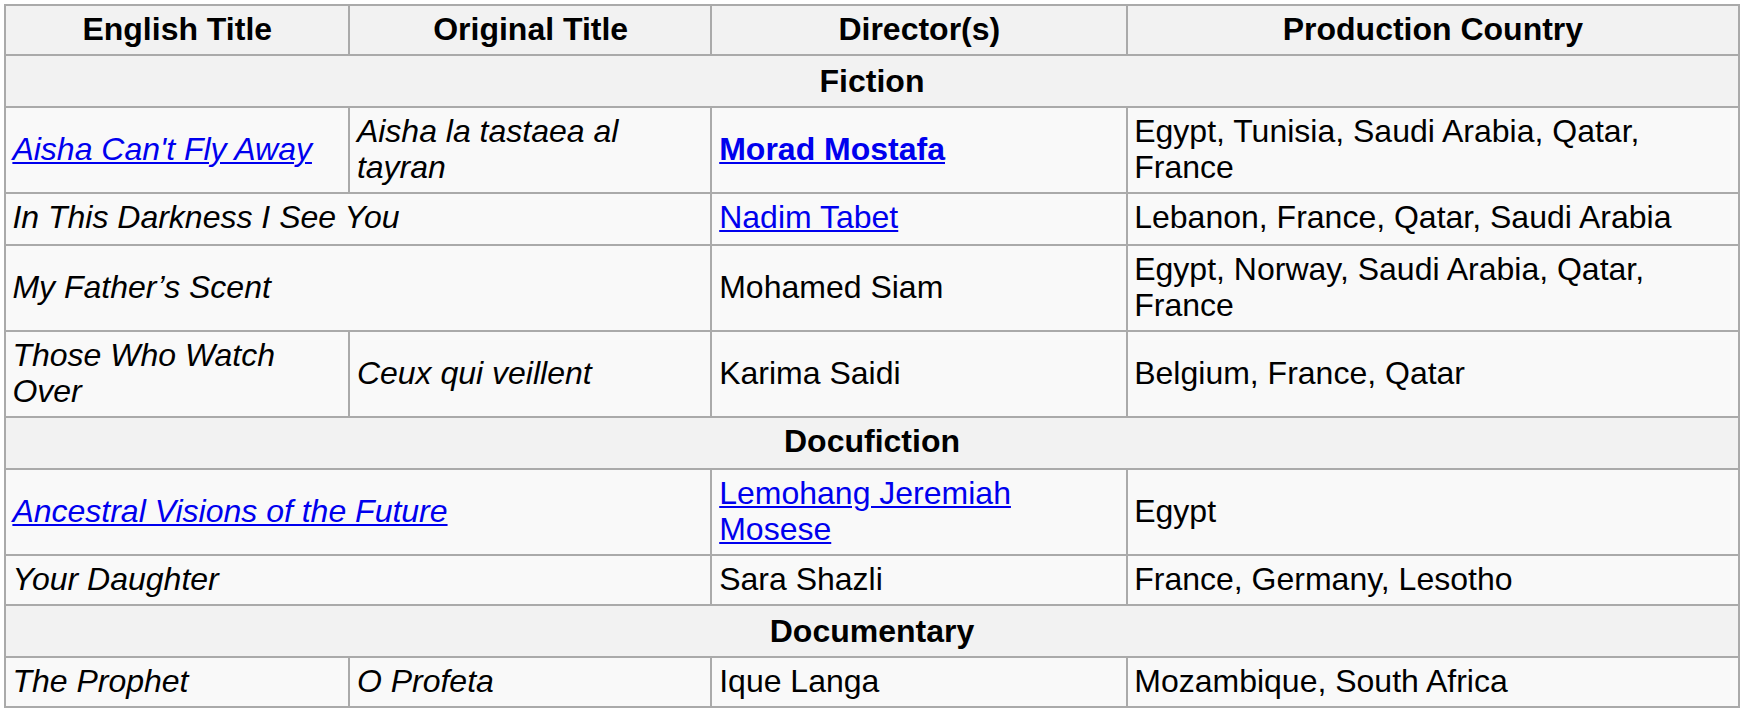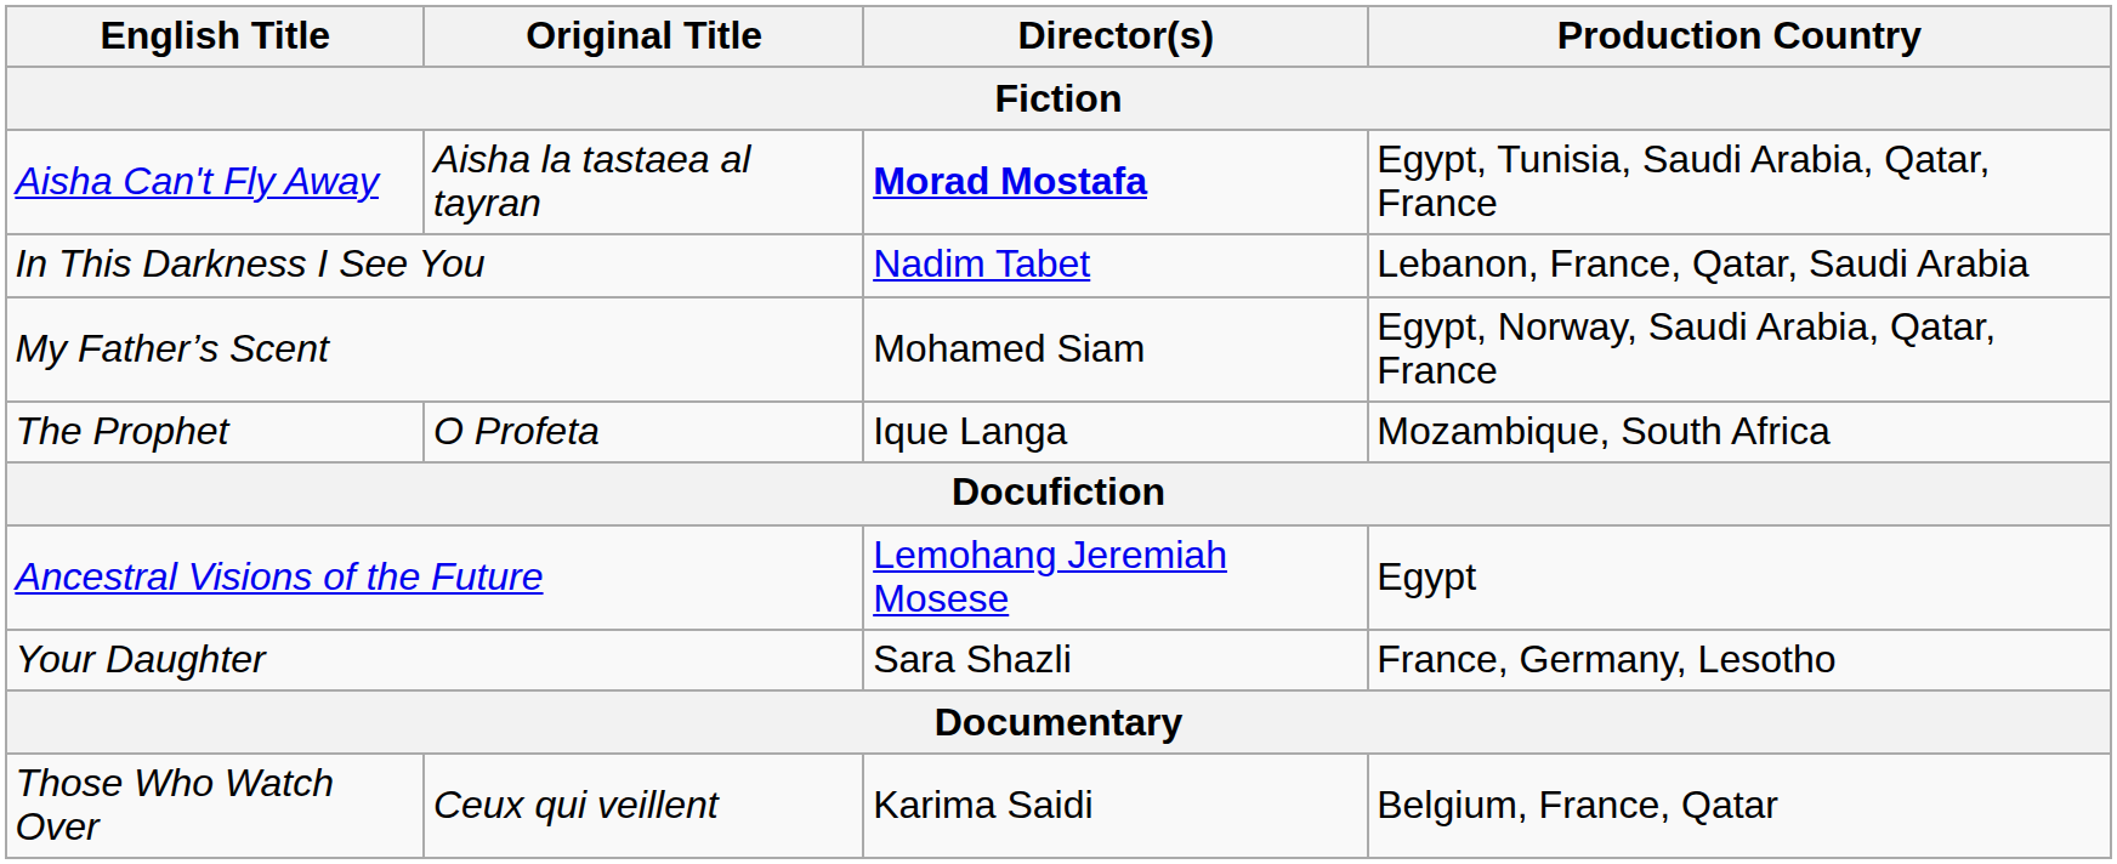 <table class="wikitable">
 <tr>
 <th>English Title</th>
 <th>Original Title</th>
 <th>Director(s)</th>
 <th>Production Country</th>
 </tr>
 <tr>
 <th colspan="4">Fiction</th>
 </tr>
 <tr>
 <td><em><a href='#'>Aisha Can't Fly Away</a></em></td>
 <td><em>Aisha la tastaea al tayran</em></td>
 <td><strong><a href='#'>Morad Mostafa</a></strong></td>
 <td>Egypt, Tunisia, Saudi Arabia, Qatar, France</td>
 </tr>
 <tr>
 <td colspan="2"><em>In This Darkness I See You</em></td>
 <td><a href='#'>Nadim Tabet</a></td>
 <td>Lebanon, France, Qatar, Saudi Arabia</td>
 </tr>
 <tr>
 <td colspan="2"><em>My Father’s Scent</em></td>
 <td>Mohamed Siam</td>
 <td>Egypt, Norway, Saudi Arabia, Qatar, France</td>
 </tr>
 <tr>
-<td><em>Those Who Watch Over</em></td>
-<td><em>Ceux qui veillent</em></td>
-<td>Karima Saidi</td>
-<td>Belgium, France, Qatar</td>
+<td><em>The Prophet</em></td>
+<td><em>O Profeta</em></td>
+<td>Ique Langa</td>
+<td>Mozambique, South Africa</td>
 </tr>
 <tr>
 <th colspan="4">Docufiction</th>
 </tr>
 <tr>
 <td colspan="2"><em><a href='#'>Ancestral Visions of the Future</a></em></td>
 <td><a href='#'>Lemohang Jeremiah Mosese</a></td>
 <td>Egypt</td>
 </tr>
 <tr>
 <td colspan="2"><em>Your Daughter</em></td>
 <td>Sara Shazli</td>
 <td>France, Germany, Lesotho</td>
 </tr>
 <tr>
 <th colspan="4">Documentary</th>
 </tr>
 <tr>
-<td><em>The Prophet</em></td>
-<td><em>O Profeta</em></td>
-<td>Ique Langa</td>
-<td>Mozambique, South Africa</td>
+<td><em>Those Who Watch Over</em></td>
+<td><em>Ceux qui veillent</em></td>
+<td>Karima Saidi</td>
+<td>Belgium, France, Qatar</td>
 </tr>
 </table>
